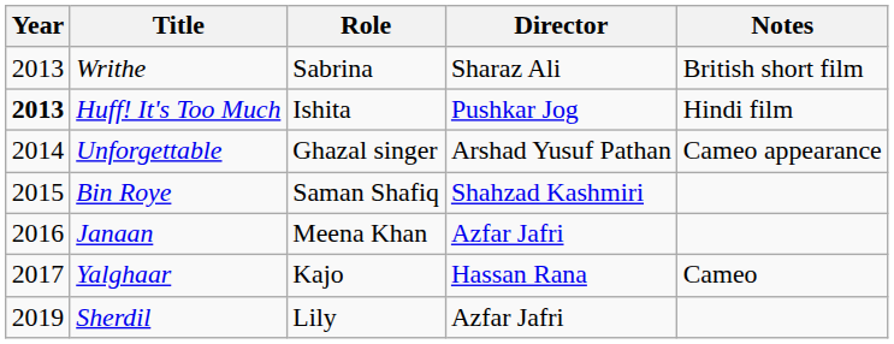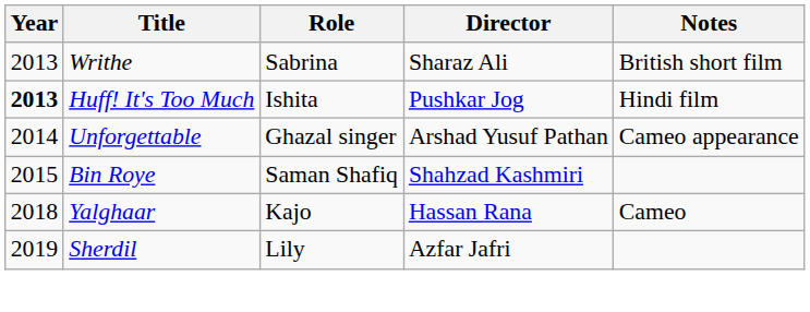 <table class="wikitable sortable plainrowheaders">
 <tr style="text-align:center;">
 <th scope="col">Year</th>
 <th scope="col">Title</th>
 <th scope="col">Role</th>
 <th scope="col">Director</th>
 <th class="unsortable" scope="col">Notes</th>
 </tr>
 <tr>
 <td>2013</td>
 <td><em>Writhe</em></td>
 <td>Sabrina</td>
 <td>Sharaz Ali</td>
 <td>British short film</td>
 </tr>
 <tr>
 <td><strong>2013</strong></td>
 <td><em><a href='#'>Huff! It's Too Much</a></em></td>
 <td>Ishita</td>
 <td><a href='#'>Pushkar Jog</a></td>
 <td>Hindi film</td>
 </tr>
 <tr>
 <td>2014</td>
 <td><em><a href='#'>Unforgettable</a></em></td>
 <td>Ghazal singer</td>
 <td>Arshad Yusuf Pathan</td>
 <td>Cameo appearance</td>
 </tr>
 <tr>
 <td>2015</td>
 <td><em><a href='#'>Bin Roye</a></em></td>
 <td>Saman Shafiq</td>
 <td><a href='#'>Shahzad Kashmiri</a></td>
 <td></td>
 </tr>
 <tr>
-<td>2016</td>
-<td><em><a href='#'>Janaan</a></em></td>
-<td>Meena Khan</td>
-<td><a href='#'>Azfar Jafri</a></td>
-<td></td>
-</tr>
-<tr>
-<td>2017</td>
+<td>2018</td>
 <td><em><a href='#'>Yalghaar</a></em></td>
 <td>Kajo</td>
 <td><a href='#'>Hassan Rana</a></td>
 <td>Cameo</td>
 </tr>
 <tr>
 <td>2019</td>
 <td><em><a href='#'>Sherdil</a></em></td>
 <td>Lily</td>
 <td>Azfar Jafri</td>
 <td></td>
 </tr>
 </table>
